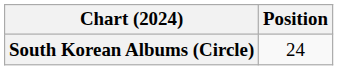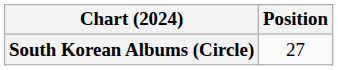 <table class="wikitable plainrowheaders" style="text-align:center">
 <tr>
 <th scope="col">Chart (2024)</th>
 <th scope="col">Position</th>
 </tr>
 <tr>
 <th scope="row">South Korean Albums (Circle)</th>
-<td>24</td>
+<td>27</td>
 </tr>
 </table>
